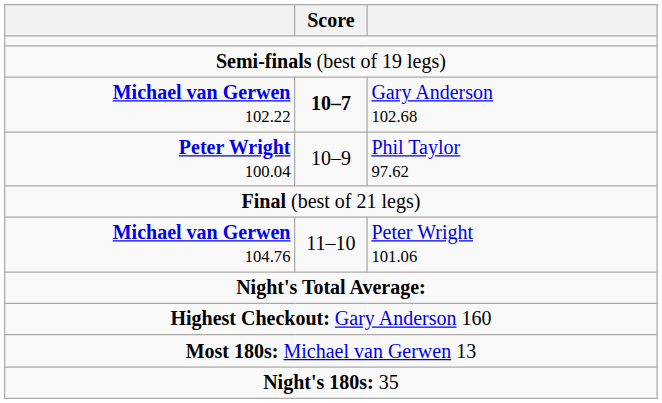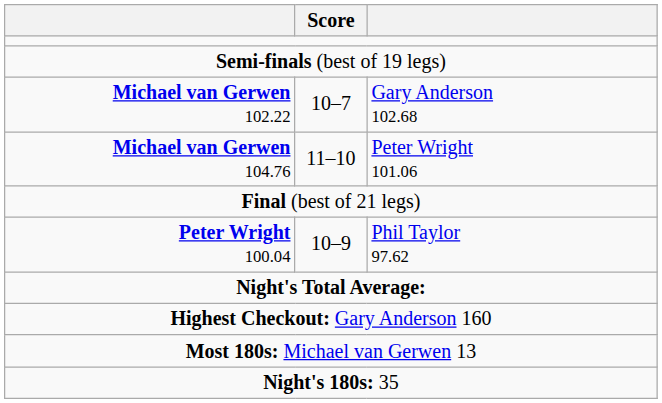 <table class=wikitable style="text-align:center">
 <tr>
 <th width=225></th>
 <th width=50>Score</th>
 <th width=225></th>
 </tr>
 <tr align=centre>
 <td colspan="3"></td>
 </tr>
 <tr align=center>
 <td colspan="3"><strong>Semi-finals</strong> (best of 19 legs)</td>
 </tr>
 <tr align=left>
 <td align=right><strong><a href='#'>Michael van Gerwen</a></strong>  <br><small><span>102.22</span></small></td>
-<td align=center><strong>10–7</strong></td>
+<td align=center>10–7</td>
 <td> <a href='#'>Gary Anderson</a> <br><small><span>102.68</span></small></td>
+</tr>
+<tr align=left>
+<td align=right><strong><a href='#'>Michael van Gerwen</a></strong>  <br><small><span>104.76</span></small></td>
+<td align=center>11–10</td>
+<td> <a href='#'>Peter Wright</a>  <br><small><span>101.06</span></small></td>
+</tr>
+<tr align=center>
+<td colspan="3"><strong>Final</strong> (best of 21 legs)</td>
 </tr>
 <tr align=left>
 <td align=right><strong><a href='#'>Peter Wright</a></strong>  <br><small><span>100.04</span></small></td>
 <td align=center>10–9</td>
 <td>  <a href='#'>Phil Taylor</a> <br><small><span>97.62</span></small></td>
-</tr>
-<tr align=center>
-<td colspan="3"><strong>Final</strong> (best of 21 legs)</td>
-</tr>
-<tr align=left>
-<td align=right><strong><a href='#'>Michael van Gerwen</a></strong>  <br><small><span>104.76</span></small></td>
-<td align=center>11–10</td>
-<td> <a href='#'>Peter Wright</a>  <br><small><span>101.06</span></small></td>
 </tr>
 <tr align=center>
 <td colspan="3"><strong>Night's Total Average:</strong> </td>
 </tr>
 <tr align=center>
 <td colspan="3"><strong>Highest Checkout:</strong>   <a href='#'>Gary Anderson</a> 160</td>
 </tr>
 <tr align=center>
 <td colspan="3"><strong>Most 180s:</strong>  <a href='#'>Michael van Gerwen</a> 13</td>
 </tr>
 <tr align=center>
 <td colspan="3"><strong>Night's 180s:</strong> 35</td>
 </tr>
 </table>
